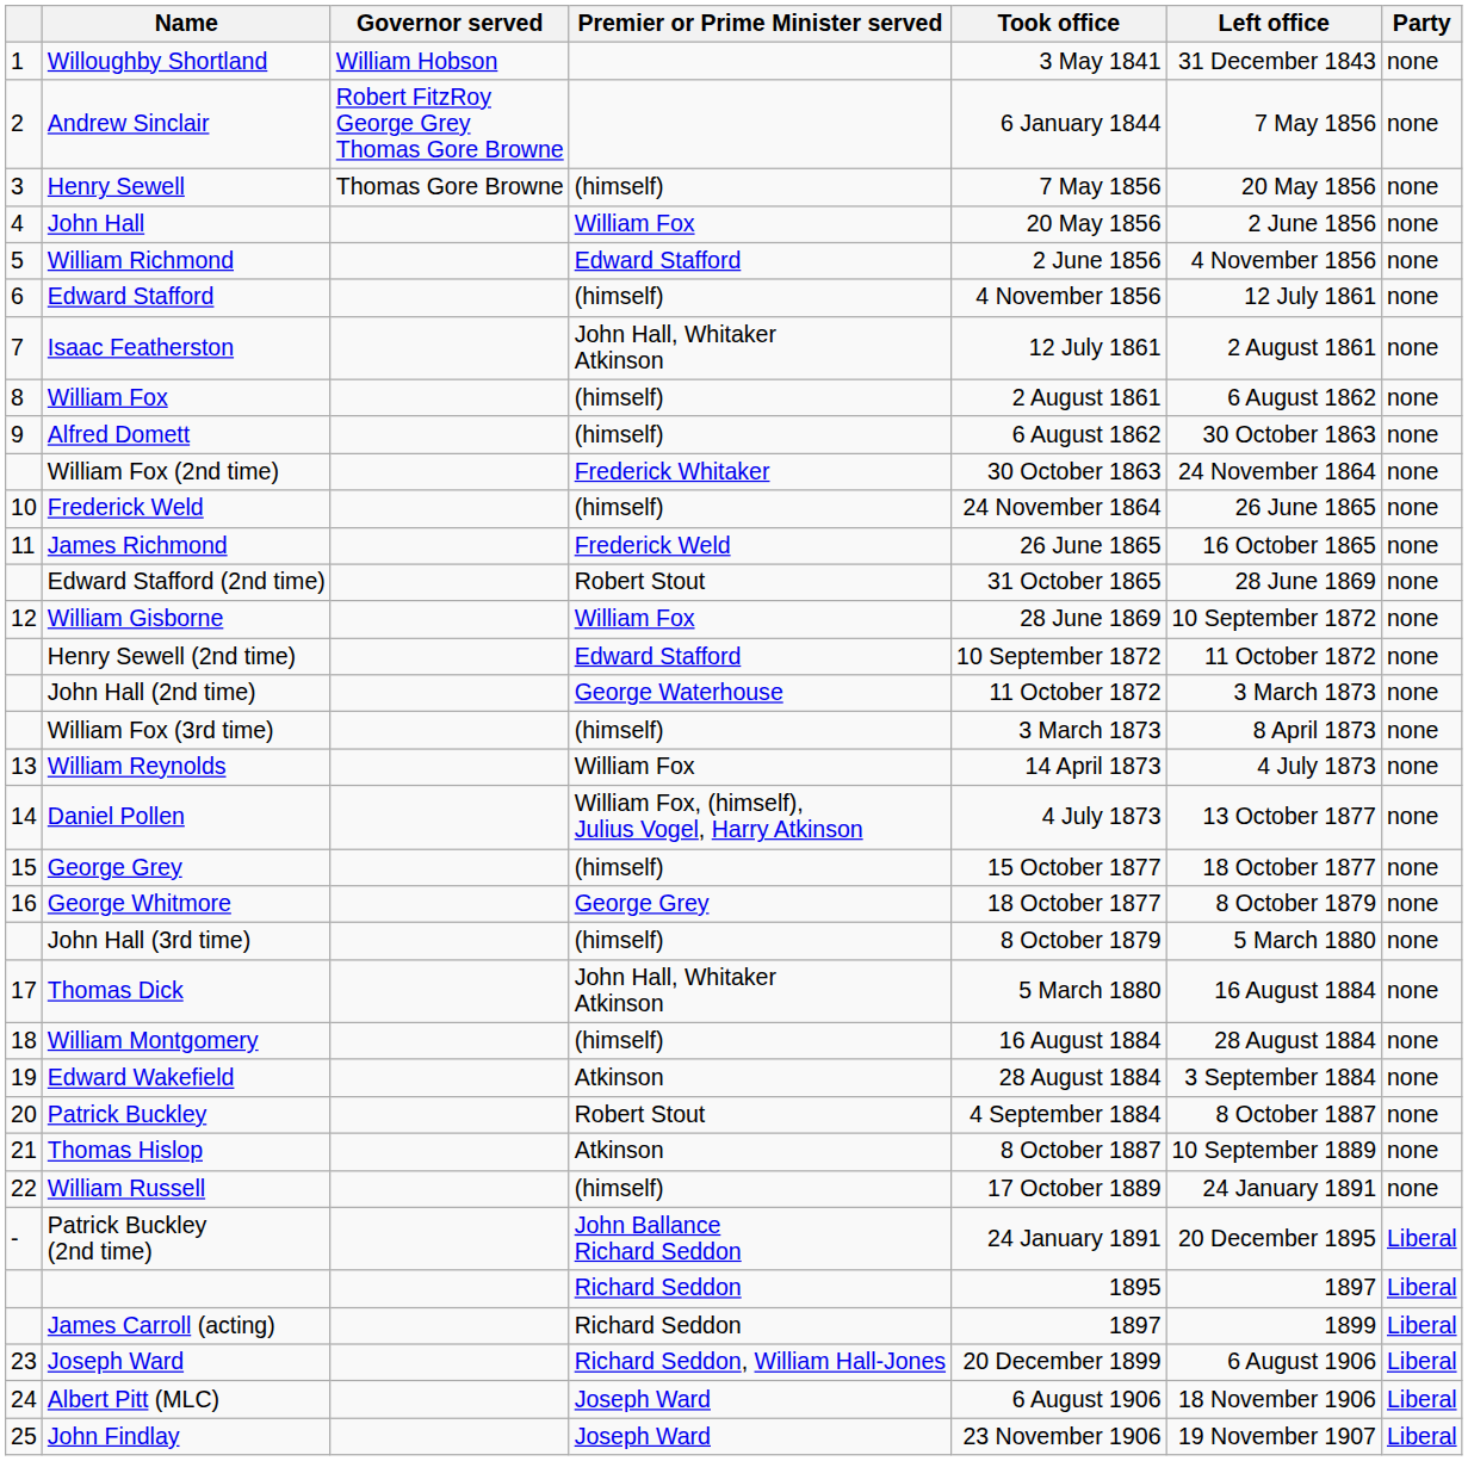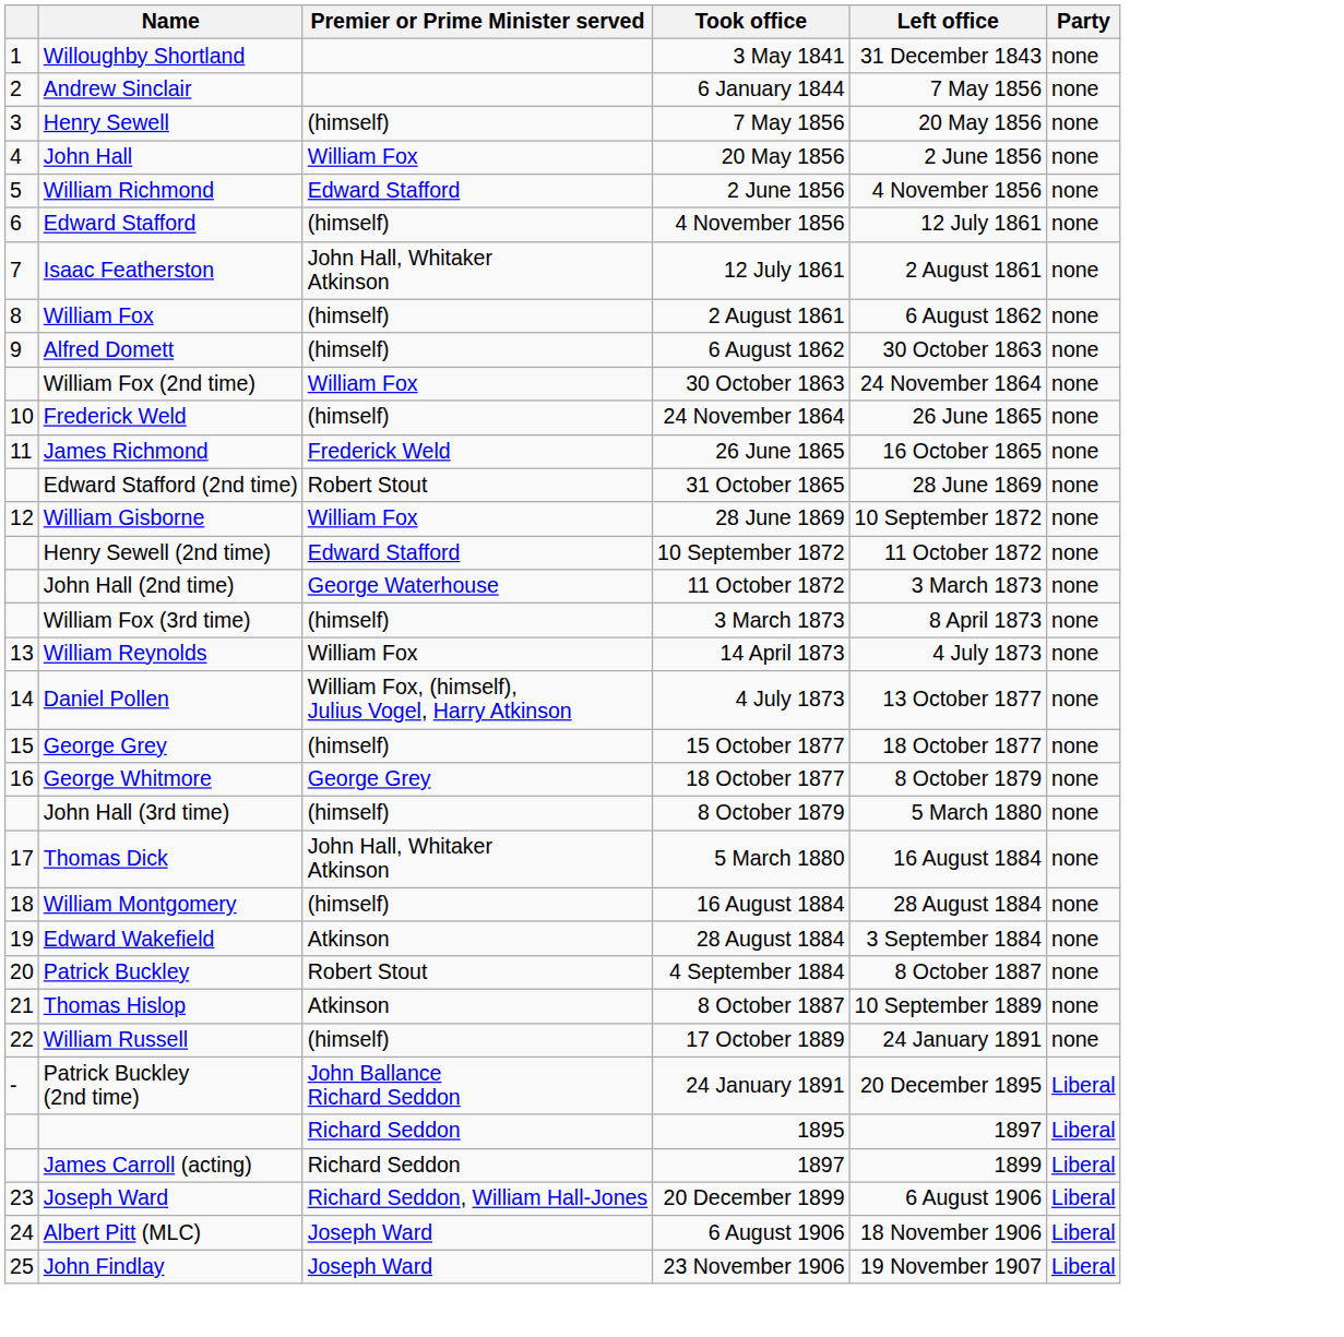 <table class=wikitable>
 <tr>
 <th></th>
 <th>Name</th>
-<th>Governor served</th>
 <th>Premier or Prime Minister served</th>
 <th>Took office</th>
 <th>Left office</th>
 <th>Party</th>
 </tr>
 <tr>
 <td>1</td>
 <td><a href='#'>Willoughby Shortland</a></td>
-<td><a href='#'>William Hobson</a></td>
 <td></td>
 <td align="right">3 May 1841</td>
 <td align="right">31 December 1843</td>
 <td bgcolor=><span>none</span></td>
 </tr>
 <tr>
 <td>2</td>
 <td><a href='#'>Andrew Sinclair</a></td>
-<td><a href='#'>Robert FitzRoy</a><br><a href='#'>George Grey</a><br><a href='#'>Thomas Gore Browne</a></td>
 <td></td>
 <td align="right">6 January 1844</td>
 <td align="right">7 May 1856</td>
 <td bgcolor=><span>none</span></td>
 </tr>
 <tr>
 <td>3</td>
 <td><a href='#'>Henry Sewell</a></td>
-<td>Thomas Gore Browne</td>
 <td><span>(himself)</span></td>
 <td align="right">7 May 1856</td>
 <td align="right">20 May 1856</td>
 <td bgcolor=><span>none</span></td>
 </tr>
 <tr>
 <td>4</td>
 <td><a href='#'>John Hall</a></td>
-<td></td>
 <td><a href='#'>William Fox</a></td>
 <td align="right">20 May 1856</td>
 <td align="right">2 June 1856</td>
 <td bgcolor=><span>none</span></td>
 </tr>
 <tr>
 <td>5</td>
 <td><a href='#'>William Richmond</a></td>
-<td></td>
 <td><a href='#'>Edward Stafford</a></td>
 <td align="right">2 June 1856</td>
 <td align="right">4 November 1856</td>
 <td bgcolor=><span>none</span></td>
 </tr>
 <tr>
 <td>6</td>
 <td><a href='#'>Edward Stafford</a></td>
-<td></td>
 <td><span>(himself)</span></td>
 <td align="right">4 November 1856</td>
 <td align="right">12 July 1861</td>
 <td bgcolor=><span>none</span></td>
 </tr>
 <tr>
 <td>7</td>
 <td><a href='#'>Isaac Featherston</a></td>
-<td></td>
 <td>John Hall, Whitaker<br>Atkinson</td>
 <td align="right">12 July 1861</td>
 <td align="right">2 August 1861</td>
 <td bgcolor=><span>none</span></td>
 </tr>
 <tr>
 <td>8</td>
 <td><a href='#'>William Fox</a></td>
-<td></td>
 <td><span>(himself)</span></td>
 <td align="right">2 August 1861</td>
 <td align="right">6 August 1862</td>
 <td bgcolor=><span>none</span></td>
 </tr>
 <tr>
 <td>9</td>
 <td><a href='#'>Alfred Domett</a></td>
-<td></td>
 <td><span>(himself)</span></td>
 <td align="right">6 August 1862</td>
 <td align="right">30 October 1863</td>
 <td bgcolor=><span>none</span></td>
 </tr>
 <tr>
 <td></td>
 <td>William Fox <span>(2nd time)</span></td>
-<td></td>
-<td><a href='#'>Frederick Whitaker</a></td>
+<td><a href='#'>William Fox</a></td>
 <td align="right">30 October 1863</td>
 <td align="right">24 November 1864</td>
 <td bgcolor=><span>none</span></td>
 </tr>
 <tr>
 <td>10</td>
 <td><a href='#'>Frederick Weld</a></td>
-<td></td>
 <td><span>(himself)</span></td>
 <td align="right">24 November 1864</td>
 <td align="right">26 June 1865</td>
 <td bgcolor=><span>none</span></td>
 </tr>
 <tr>
 <td>11</td>
 <td><a href='#'>James Richmond</a></td>
-<td></td>
 <td><a href='#'>Frederick Weld</a></td>
 <td align="right">26 June 1865</td>
 <td align="right">16 October 1865</td>
 <td bgcolor=><span>none</span></td>
 </tr>
 <tr>
 <td></td>
 <td>Edward Stafford <span>(2nd time)</span></td>
-<td></td>
 <td>Robert Stout</td>
 <td align="right">31 October 1865</td>
 <td align="right">28 June 1869</td>
 <td bgcolor=><span>none</span></td>
 </tr>
 <tr>
 <td>12</td>
 <td><a href='#'>William Gisborne</a></td>
-<td></td>
 <td><a href='#'>William Fox</a></td>
 <td align="right">28 June 1869</td>
 <td align="right">10 September 1872</td>
 <td bgcolor=><span>none</span></td>
 </tr>
 <tr>
 <td></td>
 <td>Henry Sewell <span>(2nd time)</span></td>
-<td></td>
 <td><a href='#'>Edward Stafford</a></td>
 <td align="right">10 September 1872</td>
 <td align="right">11 October 1872</td>
 <td bgcolor=><span>none</span></td>
 </tr>
 <tr>
 <td></td>
 <td>John Hall <span>(2nd time)</span></td>
-<td></td>
 <td><a href='#'>George Waterhouse</a></td>
 <td align="right">11 October 1872</td>
 <td align="right">3 March 1873</td>
 <td bgcolor=><span>none</span></td>
 </tr>
 <tr>
 <td></td>
 <td>William Fox <span>(3rd time)</span></td>
-<td></td>
 <td><span>(himself)</span></td>
 <td align="right">3 March 1873</td>
 <td align="right">8 April 1873</td>
 <td bgcolor=><span>none</span></td>
 </tr>
 <tr>
 <td>13</td>
 <td><a href='#'>William Reynolds</a></td>
-<td></td>
 <td>William Fox</td>
 <td align="right">14 April 1873</td>
 <td align="right">4 July 1873</td>
 <td bgcolor=><span>none</span></td>
 </tr>
 <tr>
 <td>14</td>
 <td><a href='#'>Daniel Pollen</a></td>
-<td></td>
 <td>William Fox, <span>(himself)</span>,<br><a href='#'>Julius Vogel</a>, <a href='#'>Harry Atkinson</a></td>
 <td align="right">4 July 1873</td>
 <td align="right">13 October 1877</td>
 <td bgcolor=><span>none</span></td>
 </tr>
 <tr>
 <td>15</td>
 <td><a href='#'>George Grey</a></td>
-<td></td>
 <td><span>(himself)</span></td>
 <td align="right">15 October 1877</td>
 <td align="right">18 October 1877</td>
 <td bgcolor=><span>none</span></td>
 </tr>
 <tr>
 <td>16</td>
 <td><a href='#'>George Whitmore</a></td>
-<td></td>
 <td><a href='#'>George Grey</a></td>
 <td align="right">18 October 1877</td>
 <td align="right">8 October 1879</td>
 <td bgcolor=><span>none</span></td>
 </tr>
 <tr>
 <td></td>
 <td>John Hall <span>(3rd time)</span></td>
-<td></td>
 <td><span>(himself)</span></td>
 <td align="right">8 October 1879</td>
 <td align="right">5 March 1880</td>
 <td bgcolor=><span>none</span></td>
 </tr>
 <tr>
 <td>17</td>
 <td><a href='#'>Thomas Dick</a></td>
-<td></td>
 <td>John Hall, Whitaker<br>Atkinson</td>
 <td align="right">5 March 1880</td>
 <td align="right">16 August 1884</td>
 <td bgcolor=><span>none</span></td>
 </tr>
 <tr>
 <td>18</td>
 <td><a href='#'>William Montgomery</a></td>
-<td></td>
 <td><span>(himself)</span></td>
 <td align="right">16 August 1884</td>
 <td align="right">28 August 1884</td>
 <td bgcolor=><span>none</span></td>
 </tr>
 <tr>
 <td>19</td>
 <td><a href='#'>Edward Wakefield</a></td>
-<td></td>
 <td>Atkinson</td>
 <td align="right">28 August 1884</td>
 <td align="right">3 September 1884</td>
 <td bgcolor=><span>none</span></td>
 </tr>
 <tr>
 <td>20</td>
 <td><a href='#'>Patrick Buckley</a></td>
-<td></td>
 <td>Robert Stout</td>
 <td align="right">4 September 1884</td>
 <td align="right">8 October 1887</td>
 <td bgcolor=><span>none</span></td>
 </tr>
 <tr>
 <td>21</td>
 <td><a href='#'>Thomas Hislop</a></td>
-<td></td>
 <td>Atkinson</td>
 <td align="right">8 October 1887</td>
 <td align="right">10 September 1889</td>
 <td bgcolor=><span>none</span></td>
 </tr>
 <tr>
 <td>22</td>
 <td><a href='#'>William Russell</a></td>
-<td></td>
 <td><span>(himself)</span></td>
 <td align="right">17 October 1889</td>
 <td align="right">24 January 1891</td>
 <td bgcolor=><span>none</span></td>
 </tr>
 <tr>
 <td>-</td>
 <td>Patrick Buckley<br><span>(2nd time)</span></td>
-<td></td>
 <td><a href='#'>John Ballance</a><br><a href='#'>Richard Seddon</a></td>
 <td align="right">24 January 1891</td>
 <td align="right">20 December 1895</td>
 <td bgcolor=><a href='#'>Liberal</a></td>
 </tr>
 <tr>
-<td></td>
 <td></td>
 <td></td>
 <td><a href='#'>Richard Seddon</a></td>
 <td align="right">1895</td>
 <td align="right">1897</td>
 <td bgcolor=><a href='#'>Liberal</a></td>
 </tr>
 <tr>
 <td></td>
 <td><a href='#'>James Carroll</a> (acting) </td>
-<td></td>
 <td>Richard Seddon</td>
 <td align="right">1897</td>
 <td align="right">1899</td>
 <td bgcolor=><a href='#'>Liberal</a></td>
 </tr>
 <tr>
 <td>23</td>
 <td><a href='#'>Joseph Ward</a> </td>
-<td></td>
 <td><a href='#'>Richard Seddon</a>, <a href='#'>William Hall-Jones</a></td>
 <td align="right">20 December 1899</td>
 <td align="right">6 August 1906</td>
 <td bgcolor=><a href='#'>Liberal</a></td>
 </tr>
 <tr>
 <td>24</td>
 <td><a href='#'>Albert Pitt</a> (MLC) </td>
-<td></td>
 <td><a href='#'>Joseph Ward</a></td>
 <td align="right">6 August 1906</td>
 <td align="right">18 November 1906</td>
 <td bgcolor=><a href='#'>Liberal</a></td>
 </tr>
 <tr>
 <td>25</td>
 <td><a href='#'>John Findlay</a> </td>
-<td></td>
 <td><a href='#'>Joseph Ward</a></td>
 <td align="right">23 November 1906</td>
 <td align="right">19 November 1907</td>
 <td bgcolor=><a href='#'>Liberal</a></td>
 </tr>
 </table>
